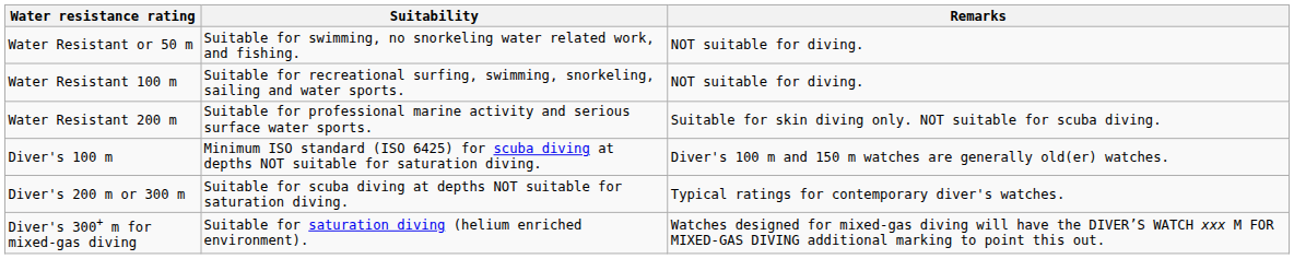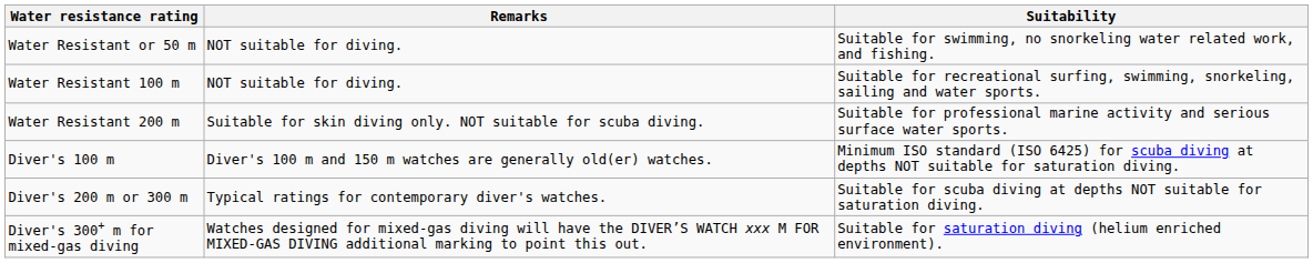 <table class="wikitable">
 <tr>
 <th>Water resistance rating</th>
+<th>Remarks</th>
 <th>Suitability</th>
-<th>Remarks</th>
 </tr>
 <tr>
 <td>Water Resistant or 50 m</td>
+<td>NOT suitable for diving.</td>
 <td>Suitable for swimming, no snorkeling water related work, and fishing.</td>
-<td>NOT suitable for diving.</td>
 </tr>
 <tr>
 <td>Water Resistant 100 m</td>
+<td>NOT suitable for diving.</td>
 <td>Suitable for recreational surfing, swimming, snorkeling, sailing and water sports.</td>
-<td>NOT suitable for diving.</td>
 </tr>
 <tr>
 <td>Water Resistant 200 m</td>
+<td>Suitable for skin diving only. NOT suitable for scuba diving.</td>
 <td>Suitable for professional marine activity and serious surface water sports.</td>
-<td>Suitable for skin diving only. NOT suitable for scuba diving.</td>
 </tr>
 <tr>
 <td>Diver's 100 m</td>
+<td>Diver's 100 m and 150 m watches are generally old(er) watches.</td>
 <td>Minimum ISO standard (ISO 6425) for <a href='#'>scuba diving</a> at depths NOT suitable for saturation diving.</td>
-<td>Diver's 100 m and 150 m watches are generally old(er) watches.</td>
 </tr>
 <tr>
 <td>Diver's 200 m or 300 m</td>
+<td>Typical ratings for contemporary diver's watches.</td>
 <td>Suitable for scuba diving at depths NOT suitable for saturation diving.</td>
-<td>Typical ratings for contemporary diver's watches.</td>
 </tr>
 <tr>
 <td>Diver's 300<sup>+</sup> m for mixed-gas diving</td>
+<td>Watches designed for mixed-gas diving will have the DIVER’S WATCH <em>xxx</em> M FOR MIXED-GAS DIVING additional marking to point this out.</td>
 <td>Suitable for <a href='#'>saturation diving</a> (helium enriched environment).</td>
-<td>Watches designed for mixed-gas diving will have the DIVER’S WATCH <em>xxx</em> M FOR MIXED-GAS DIVING additional marking to point this out.</td>
 </tr>
 </table>
